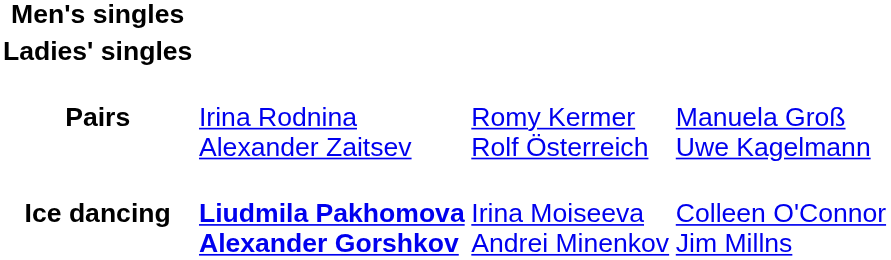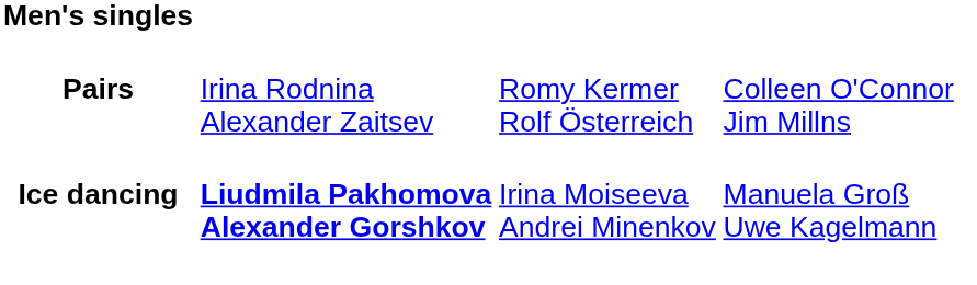 <table>
 <tr>
 <th scope="row">Men's singles<br></th>
 <td></td>
 <td></td>
 <td></td>
 </tr>
 <tr>
-<th scope="row">Ladies' singles<br></th>
-<td></td>
-<td></td>
-<td></td>
-</tr>
-<tr>
 <th scope="row">Pairs<br></th>
 <td><br><a href='#'>Irina Rodnina</a><br><a href='#'>Alexander Zaitsev</a></td>
 <td><br><a href='#'>Romy Kermer</a><br><a href='#'>Rolf Österreich</a></td>
-<td><br><a href='#'>Manuela Groß</a><br><a href='#'>Uwe Kagelmann</a></td>
+<td><br><a href='#'>Colleen O'Connor</a><br><a href='#'>Jim Millns</a></td>
 </tr>
 <tr>
 <th scope="row">Ice dancing<br></th>
 <td><strong><br><a href='#'>Liudmila Pakhomova</a><br><a href='#'>Alexander Gorshkov</a></strong></td>
 <td><br><a href='#'>Irina Moiseeva</a><br><a href='#'>Andrei Minenkov</a></td>
-<td><br><a href='#'>Colleen O'Connor</a><br><a href='#'>Jim Millns</a></td>
+<td><br><a href='#'>Manuela Groß</a><br><a href='#'>Uwe Kagelmann</a></td>
 </tr>
 </table>
